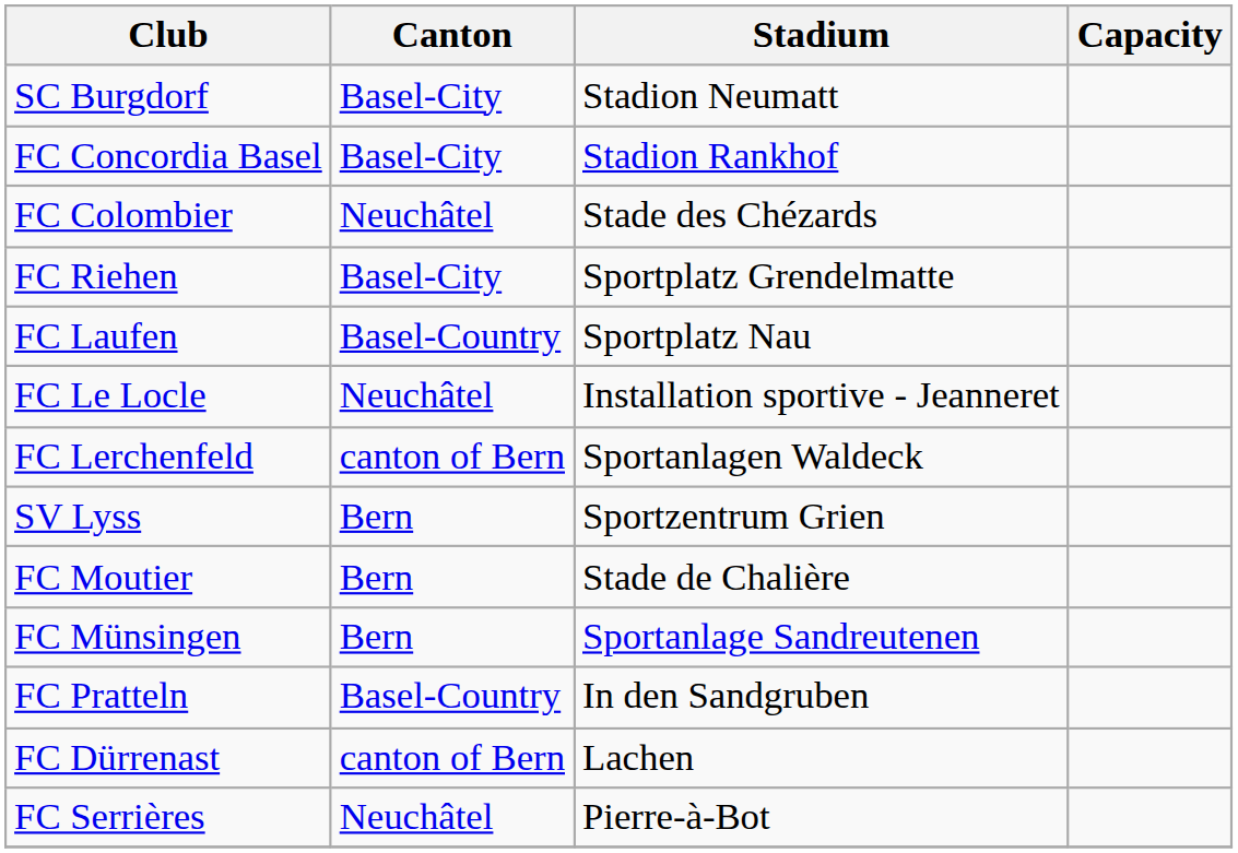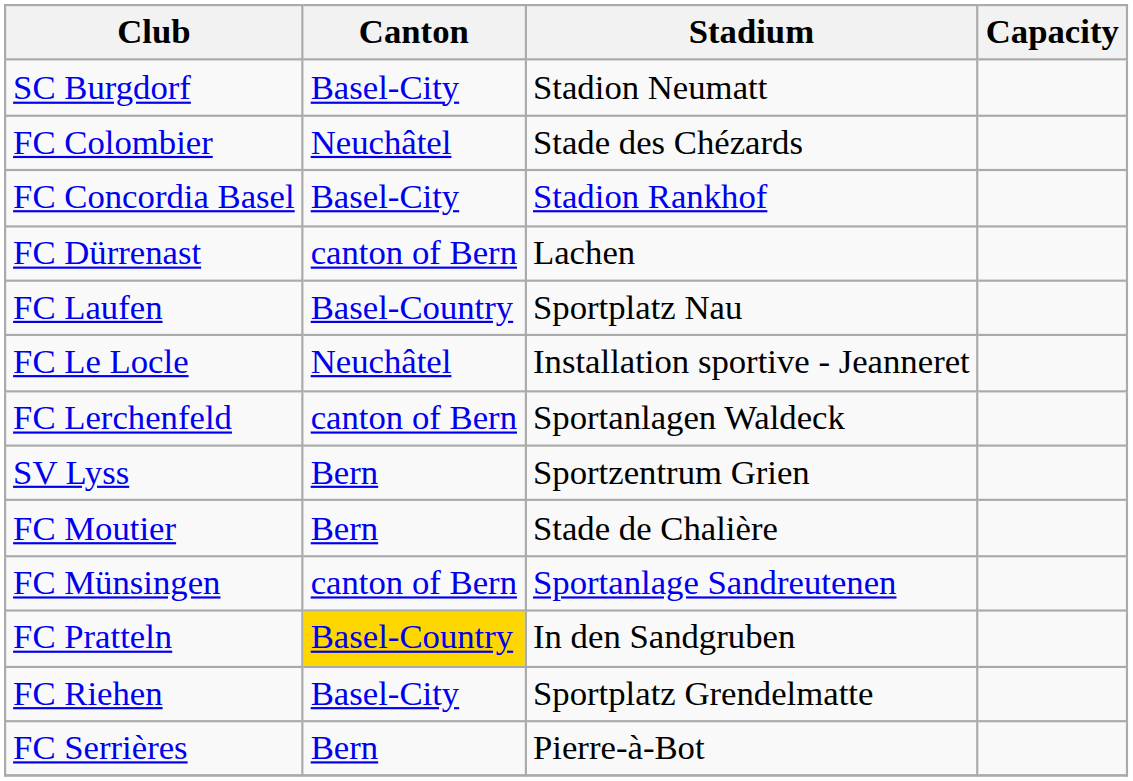 <table class="wikitable">
 <tr>
 <th>Club</th>
 <th>Canton</th>
 <th>Stadium</th>
 <th>Capacity</th>
 </tr>
 <tr>
 <td><a href='#'>SC Burgdorf</a></td>
 <td><a href='#'>Basel-City</a></td>
 <td>Stadion Neumatt</td>
 <td></td>
 </tr>
 <tr>
+<td><a href='#'>FC Colombier</a></td>
+<td><a href='#'>Neuchâtel</a></td>
+<td>Stade des Chézards</td>
+<td></td>
+</tr>
+<tr>
 <td><a href='#'>FC Concordia Basel</a></td>
 <td><a href='#'>Basel-City</a></td>
 <td><a href='#'>Stadion Rankhof</a></td>
 <td></td>
 </tr>
 <tr>
-<td><a href='#'>FC Colombier</a></td>
-<td><a href='#'>Neuchâtel</a></td>
-<td>Stade des Chézards</td>
-<td></td>
-</tr>
-<tr>
-<td><a href='#'>FC Riehen</a></td>
-<td><a href='#'>Basel-City</a></td>
-<td>Sportplatz Grendelmatte</td>
+<td><a href='#'>FC Dürrenast</a></td>
+<td><a href='#'>canton of Bern</a></td>
+<td>Lachen</td>
 <td></td>
 </tr>
 <tr>
 <td><a href='#'>FC Laufen</a></td>
 <td><a href='#'>Basel-Country</a></td>
 <td>Sportplatz Nau</td>
 <td></td>
 </tr>
 <tr>
 <td><a href='#'>FC Le Locle</a></td>
 <td><a href='#'>Neuchâtel</a></td>
 <td>Installation sportive - Jeanneret</td>
 <td></td>
 </tr>
 <tr>
 <td><a href='#'>FC Lerchenfeld</a></td>
 <td><a href='#'>canton of Bern</a></td>
 <td>Sportanlagen Waldeck</td>
 <td></td>
 </tr>
 <tr>
 <td><a href='#'>SV Lyss</a></td>
 <td><a href='#'>Bern</a></td>
 <td>Sportzentrum Grien</td>
 <td></td>
 </tr>
 <tr>
 <td><a href='#'>FC Moutier</a></td>
 <td><a href='#'>Bern</a></td>
 <td>Stade de Chalière</td>
 <td></td>
 </tr>
 <tr>
 <td><a href='#'>FC Münsingen</a></td>
-<td><a href='#'>Bern</a></td>
+<td><a href='#'>canton of Bern</a></td>
 <td><a href='#'>Sportanlage Sandreutenen</a></td>
 <td></td>
 </tr>
 <tr>
 <td><a href='#'>FC Pratteln</a></td>
-<td><a href='#'>Basel-Country</a></td>
+<td style="background: gold;"><a href='#'>Basel-Country</a></td>
 <td>In den Sandgruben</td>
 <td></td>
 </tr>
 <tr>
-<td><a href='#'>FC Dürrenast</a></td>
-<td><a href='#'>canton of Bern</a></td>
-<td>Lachen</td>
+<td><a href='#'>FC Riehen</a></td>
+<td><a href='#'>Basel-City</a></td>
+<td>Sportplatz Grendelmatte</td>
 <td></td>
 </tr>
 <tr>
 <td><a href='#'>FC Serrières</a></td>
-<td><a href='#'>Neuchâtel</a></td>
+<td><a href='#'>Bern</a></td>
 <td>Pierre-à-Bot</td>
 <td></td>
 </tr>
 <tr>
 </tr>
 </table>
